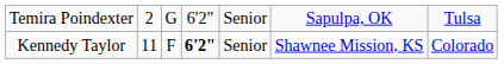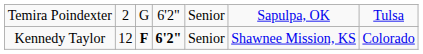 <table class="wikitable sortable" style="text-align: center">
 <tr>
 <td>Temira Poindexter</td>
 <td>2</td>
 <td>G</td>
 <td>6'2"</td>
 <td>Senior</td>
 <td><a href='#'>Sapulpa, OK</a></td>
 <td><a href='#'>Tulsa</a></td>
 </tr>
 <tr>
 <td>Kennedy Taylor</td>
-<td>11</td>
-<td>F</td>
+<td>12</td>
+<td><strong>F</strong></td>
 <td><strong>6'2"</strong></td>
 <td>Senior</td>
 <td><a href='#'>Shawnee Mission, KS</a></td>
 <td><a href='#'>Colorado</a></td>
 </tr>
 </table>
